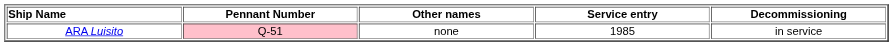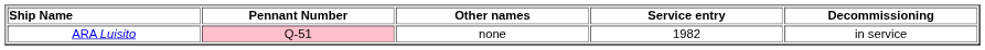 <table width="100%" border="2">
 <tr>
 <th width="16%" align="left">Ship Name</th>
 <th width="16%" align="center">Pennant Number</th>
 <th width="16%" align="center">Other names</th>
 <th width="16%" align="center">Service entry</th>
 <th width="16%" align="center">Decommissioning</th>
 </tr>
 <tr>
 <td align="center"><a href='#'>ARA <em>Luisito</em></a></td>
 <td align="center" style="background: pink;">Q-51</td>
 <td align="center">none</td>
-<td align="center">1985</td>
+<td align="center">1982</td>
 <td align="center">in service </td>
 </tr>
 </table>
